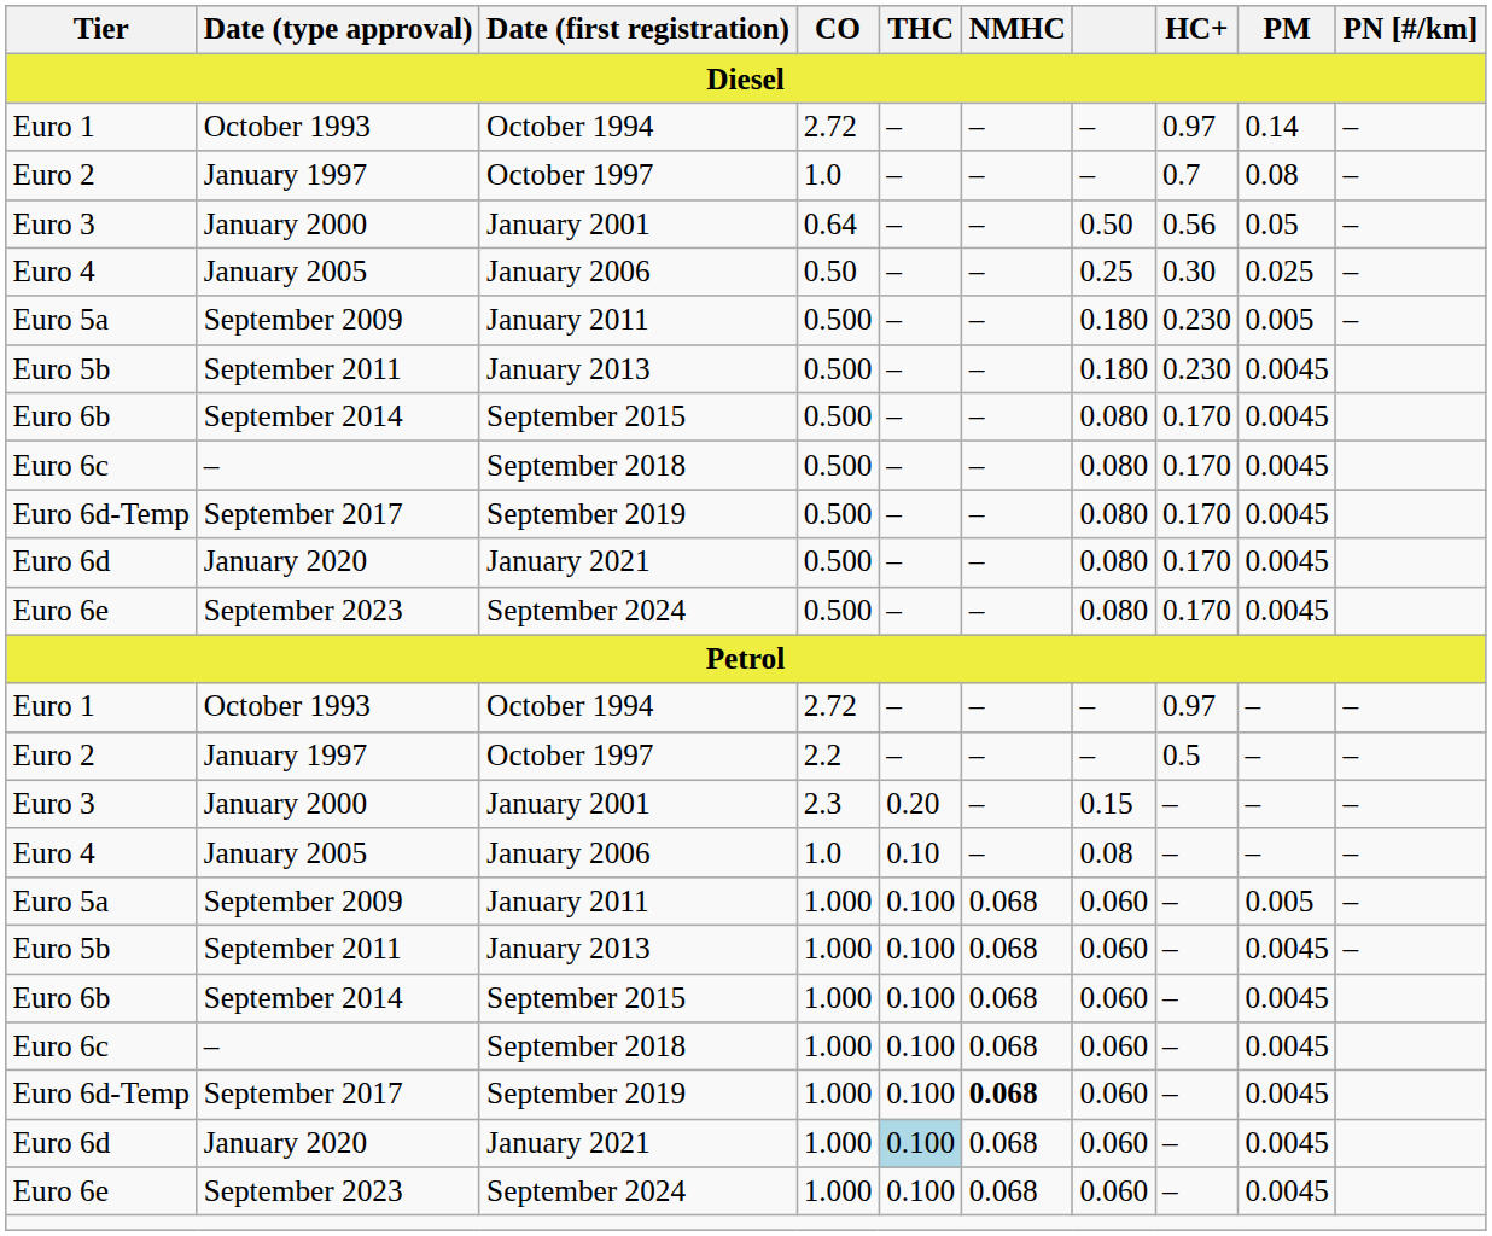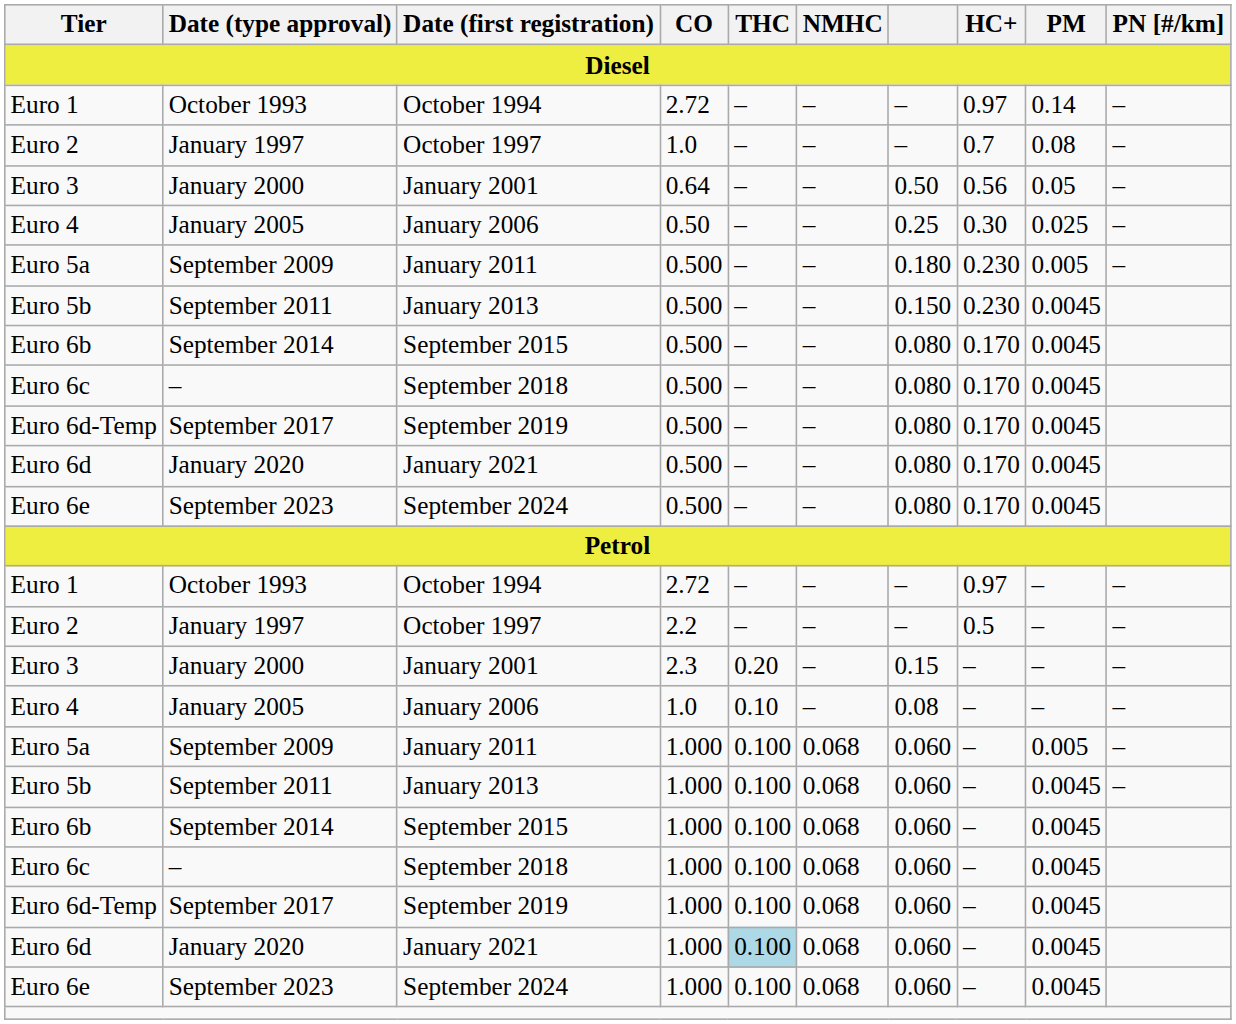 <table class="wikitable">
 <tr style="background:#ececec;" id="cars" class="data">
 <th>Tier</th>
 <th>Date (type approval)</th>
 <th>Date (first registration)</th>
 <th>CO</th>
 <th>THC</th>
 <th>NMHC</th>
 <th></th>
 <th>HC+</th>
 <th>PM</th>
 <th>PN [#/km]</th>
 </tr>
 <tr>
 <th style="background:#EEEE40;" colspan="10">Diesel</th>
 </tr>
 <tr>
 <td>Euro 1</td>
 <td>October 1993</td>
 <td>October 1994</td>
 <td>2.72</td>
 <td>–</td>
 <td>–</td>
 <td>–</td>
 <td>0.97</td>
 <td>0.14</td>
 <td>–</td>
 </tr>
 <tr>
 <td>Euro 2</td>
 <td>January 1997</td>
 <td>October 1997</td>
 <td>1.0</td>
 <td>–</td>
 <td>–</td>
 <td>–</td>
 <td>0.7</td>
 <td>0.08</td>
 <td>–</td>
 </tr>
 <tr>
 <td>Euro 3</td>
 <td>January 2000</td>
 <td>January 2001</td>
 <td>0.64</td>
 <td>–</td>
 <td>–</td>
 <td>0.50</td>
 <td>0.56</td>
 <td>0.05</td>
 <td>–</td>
 </tr>
 <tr>
 <td>Euro 4</td>
 <td>January 2005</td>
 <td>January 2006</td>
 <td>0.50</td>
 <td>–</td>
 <td>–</td>
 <td>0.25</td>
 <td>0.30</td>
 <td>0.025</td>
 <td>–</td>
 </tr>
 <tr>
 <td>Euro 5a</td>
 <td>September 2009</td>
 <td>January 2011</td>
 <td>0.500</td>
 <td>–</td>
 <td>–</td>
 <td>0.180</td>
 <td>0.230</td>
 <td>0.005</td>
 <td>–</td>
 </tr>
 <tr>
 <td>Euro 5b</td>
 <td>September 2011</td>
 <td>January 2013</td>
 <td>0.500</td>
 <td>–</td>
 <td>–</td>
-<td>0.180</td>
+<td>0.150</td>
 <td>0.230</td>
 <td>0.0045</td>
 <td></td>
 </tr>
 <tr>
 <td>Euro 6b</td>
 <td>September 2014</td>
 <td>September 2015</td>
 <td>0.500</td>
 <td>–</td>
 <td>–</td>
 <td>0.080</td>
 <td>0.170</td>
 <td>0.0045</td>
 <td></td>
 </tr>
 <tr>
 <td>Euro 6c</td>
 <td>–</td>
 <td>September 2018</td>
 <td>0.500</td>
 <td>–</td>
 <td>–</td>
 <td>0.080</td>
 <td>0.170</td>
 <td>0.0045</td>
 <td></td>
 </tr>
 <tr>
 <td>Euro 6d-Temp</td>
 <td>September 2017</td>
 <td>September 2019</td>
 <td>0.500</td>
 <td>–</td>
 <td>–</td>
 <td>0.080</td>
 <td>0.170</td>
 <td>0.0045</td>
 <td></td>
 </tr>
 <tr>
 <td>Euro 6d</td>
 <td>January 2020</td>
 <td>January 2021</td>
 <td>0.500</td>
 <td>–</td>
 <td>–</td>
 <td>0.080</td>
 <td>0.170</td>
 <td>0.0045</td>
 <td></td>
 </tr>
 <tr>
 <td>Euro 6e</td>
 <td>September 2023</td>
 <td>September 2024</td>
 <td>0.500</td>
 <td>–</td>
 <td>–</td>
 <td>0.080</td>
 <td>0.170</td>
 <td>0.0045</td>
 <td></td>
 </tr>
 <tr>
 <th style="background:#EEEE40;" colspan="12">Petrol</th>
 </tr>
 <tr>
 <td>Euro 1</td>
 <td>October 1993</td>
 <td>October 1994</td>
 <td>2.72</td>
 <td>–</td>
 <td>–</td>
 <td>–</td>
 <td>0.97</td>
 <td>–</td>
 <td>–</td>
 </tr>
 <tr>
 <td>Euro 2</td>
 <td>January 1997</td>
 <td>October 1997</td>
 <td>2.2</td>
 <td>–</td>
 <td>–</td>
 <td>–</td>
 <td>0.5</td>
 <td>–</td>
 <td>–</td>
 </tr>
 <tr>
 <td>Euro 3</td>
 <td>January 2000</td>
 <td>January 2001</td>
 <td>2.3</td>
 <td>0.20</td>
 <td>–</td>
 <td>0.15</td>
 <td>–</td>
 <td>–</td>
 <td>–</td>
 </tr>
 <tr>
 <td>Euro 4</td>
 <td>January 2005</td>
 <td>January 2006</td>
 <td>1.0</td>
 <td>0.10</td>
 <td>–</td>
 <td>0.08</td>
 <td>–</td>
 <td>–</td>
 <td>–</td>
 </tr>
 <tr>
 <td>Euro 5a</td>
 <td>September 2009</td>
 <td>January 2011</td>
 <td>1.000</td>
 <td>0.100</td>
 <td>0.068</td>
 <td>0.060</td>
 <td>–</td>
 <td>0.005</td>
 <td>–</td>
 </tr>
 <tr>
 <td>Euro 5b</td>
 <td>September 2011</td>
 <td>January 2013</td>
 <td>1.000</td>
 <td>0.100</td>
 <td>0.068</td>
 <td>0.060</td>
 <td>–</td>
 <td>0.0045</td>
 <td>–</td>
 </tr>
 <tr>
 <td>Euro 6b</td>
 <td>September 2014</td>
 <td>September 2015</td>
 <td>1.000</td>
 <td>0.100</td>
 <td>0.068</td>
 <td>0.060</td>
 <td>–</td>
 <td>0.0045</td>
 <td></td>
 </tr>
 <tr>
 <td>Euro 6c</td>
 <td>–</td>
 <td>September 2018</td>
 <td>1.000</td>
 <td>0.100</td>
 <td>0.068</td>
 <td>0.060</td>
 <td>–</td>
 <td>0.0045</td>
 <td></td>
 </tr>
 <tr>
 <td>Euro 6d-Temp</td>
 <td>September 2017</td>
 <td>September 2019</td>
 <td>1.000</td>
 <td>0.100</td>
-<td><strong>0.068</strong></td>
+<td>0.068</td>
 <td>0.060</td>
 <td>–</td>
 <td>0.0045</td>
 <td></td>
 </tr>
 <tr>
 <td>Euro 6d</td>
 <td>January 2020</td>
 <td>January 2021</td>
 <td>1.000</td>
 <td style="background: lightblue;">0.100</td>
 <td>0.068</td>
 <td>0.060</td>
 <td>–</td>
 <td>0.0045</td>
 <td></td>
 </tr>
 <tr>
 <td>Euro 6e</td>
 <td>September 2023</td>
 <td>September 2024</td>
 <td>1.000</td>
 <td>0.100</td>
 <td>0.068</td>
 <td>0.060</td>
 <td>–</td>
 <td>0.0045</td>
 <td></td>
 </tr>
 <tr>
 <td class="tNote" colspan="10"></td>
 </tr>
 </table>
